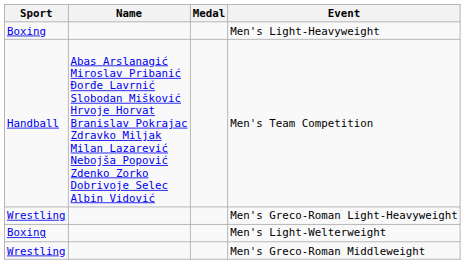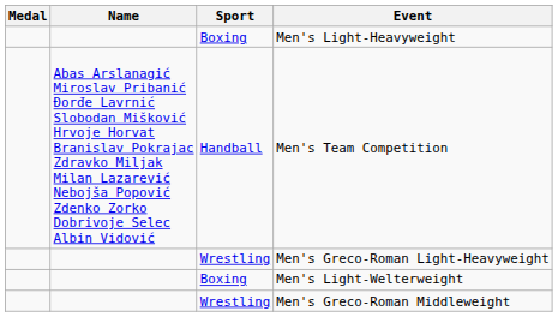 <table class="wikitable sortable">
 <tr>
+<th>Medal</th>
+<th>Name</th>
 <th>Sport</th>
-<th>Name</th>
-<th>Medal</th>
 <th>Event</th>
 </tr>
 <tr>
-<td><a href='#'>Boxing</a></td>
 <td></td>
 <td></td>
+<td><a href='#'>Boxing</a></td>
 <td>Men's Light-Heavyweight</td>
 </tr>
 <tr>
+<td></td>
+<td> <br><a href='#'>Abas Arslanagić</a> <br><a href='#'>Miroslav Pribanić</a> <br><a href='#'>Đorđe Lavrnić</a> <br><a href='#'>Slobodan Mišković</a> <br><a href='#'>Hrvoje Horvat</a> <br><a href='#'>Branislav Pokrajac</a> <br><a href='#'>Zdravko Miljak</a> <br><a href='#'>Milan Lazarević</a> <br><a href='#'>Nebojša Popović</a> <br><a href='#'>Zdenko Zorko</a> <br><a href='#'>Dobrivoje Selec</a> <br><a href='#'>Albin Vidović</a></td>
 <td><a href='#'>Handball</a></td>
-<td> <br><a href='#'>Abas Arslanagić</a> <br><a href='#'>Miroslav Pribanić</a> <br><a href='#'>Đorđe Lavrnić</a> <br><a href='#'>Slobodan Mišković</a> <br><a href='#'>Hrvoje Horvat</a> <br><a href='#'>Branislav Pokrajac</a> <br><a href='#'>Zdravko Miljak</a> <br><a href='#'>Milan Lazarević</a> <br><a href='#'>Nebojša Popović</a> <br><a href='#'>Zdenko Zorko</a> <br><a href='#'>Dobrivoje Selec</a> <br><a href='#'>Albin Vidović</a></td>
-<td></td>
 <td>Men's Team Competition</td>
 </tr>
 <tr>
-<td><a href='#'>Wrestling</a></td>
 <td></td>
 <td></td>
+<td><a href='#'>Wrestling</a></td>
 <td>Men's Greco-Roman Light-Heavyweight</td>
 </tr>
 <tr>
-<td><a href='#'>Boxing</a></td>
 <td></td>
 <td></td>
+<td><a href='#'>Boxing</a></td>
 <td>Men's Light-Welterweight</td>
 </tr>
 <tr>
-<td><a href='#'>Wrestling</a></td>
 <td></td>
 <td></td>
+<td><a href='#'>Wrestling</a></td>
 <td>Men's Greco-Roman Middleweight</td>
 </tr>
 </table>
